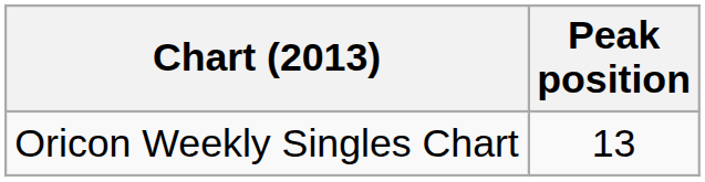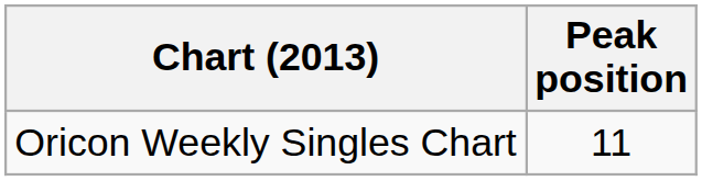 <table class="wikitable sortable" border="1">
 <tr>
 <th>Chart (2013)</th>
 <th>Peak<br>position</th>
 </tr>
 <tr>
 <td>Oricon Weekly Singles Chart</td>
-<td align="center">13</td>
+<td align="center">11</td>
 </tr>
 </table>
